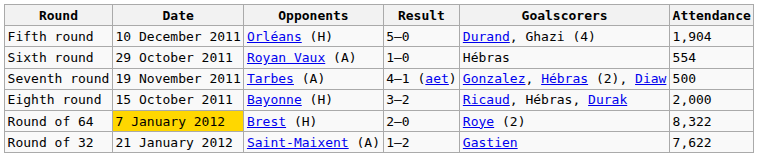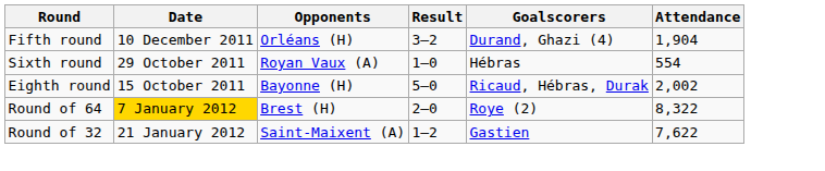 <table class="wikitable">
 <tr>
 <th>Round</th>
 <th>Date</th>
 <th>Opponents</th>
 <th>Result</th>
 <th>Goalscorers</th>
 <th>Attendance</th>
 </tr>
 <tr>
 <td>Fifth round</td>
 <td>10 December 2011</td>
 <td><a href='#'>Orléans</a> (H)</td>
-<td>5–0</td>
+<td>3–2</td>
 <td><a href='#'>Durand</a>, Ghazi (4)</td>
 <td>1,904</td>
 </tr>
 <tr>
 <td>Sixth round</td>
 <td>29 October 2011</td>
 <td><a href='#'>Royan Vaux</a> (A)</td>
 <td>1–0</td>
 <td>Hébras</td>
 <td>554</td>
 </tr>
 <tr>
-<td>Seventh round</td>
-<td>19 November 2011</td>
-<td><a href='#'>Tarbes</a> (A)</td>
-<td>4–1 (<a href='#'>aet</a>)</td>
-<td><a href='#'>Gonzalez</a>, <a href='#'>Hébras</a> (2), <a href='#'>Diaw</a></td>
-<td>500</td>
-</tr>
-<tr>
 <td>Eighth round</td>
 <td>15 October 2011</td>
 <td><a href='#'>Bayonne</a> (H)</td>
-<td>3–2</td>
+<td>5–0</td>
 <td><a href='#'>Ricaud</a>, Hébras, <a href='#'>Durak</a></td>
-<td>2,000</td>
+<td>2,002</td>
 </tr>
 <tr>
 <td>Round of 64</td>
 <td style="background: gold;">7 January 2012</td>
 <td><a href='#'>Brest</a> (H)</td>
 <td>2–0</td>
 <td><a href='#'>Roye</a> (2)</td>
 <td>8,322</td>
 </tr>
 <tr>
 <td>Round of 32</td>
 <td>21 January 2012</td>
 <td><a href='#'>Saint-Maixent</a> (A)</td>
 <td>1–2</td>
 <td><a href='#'>Gastien</a></td>
 <td>7,622</td>
 </tr>
 </table>
